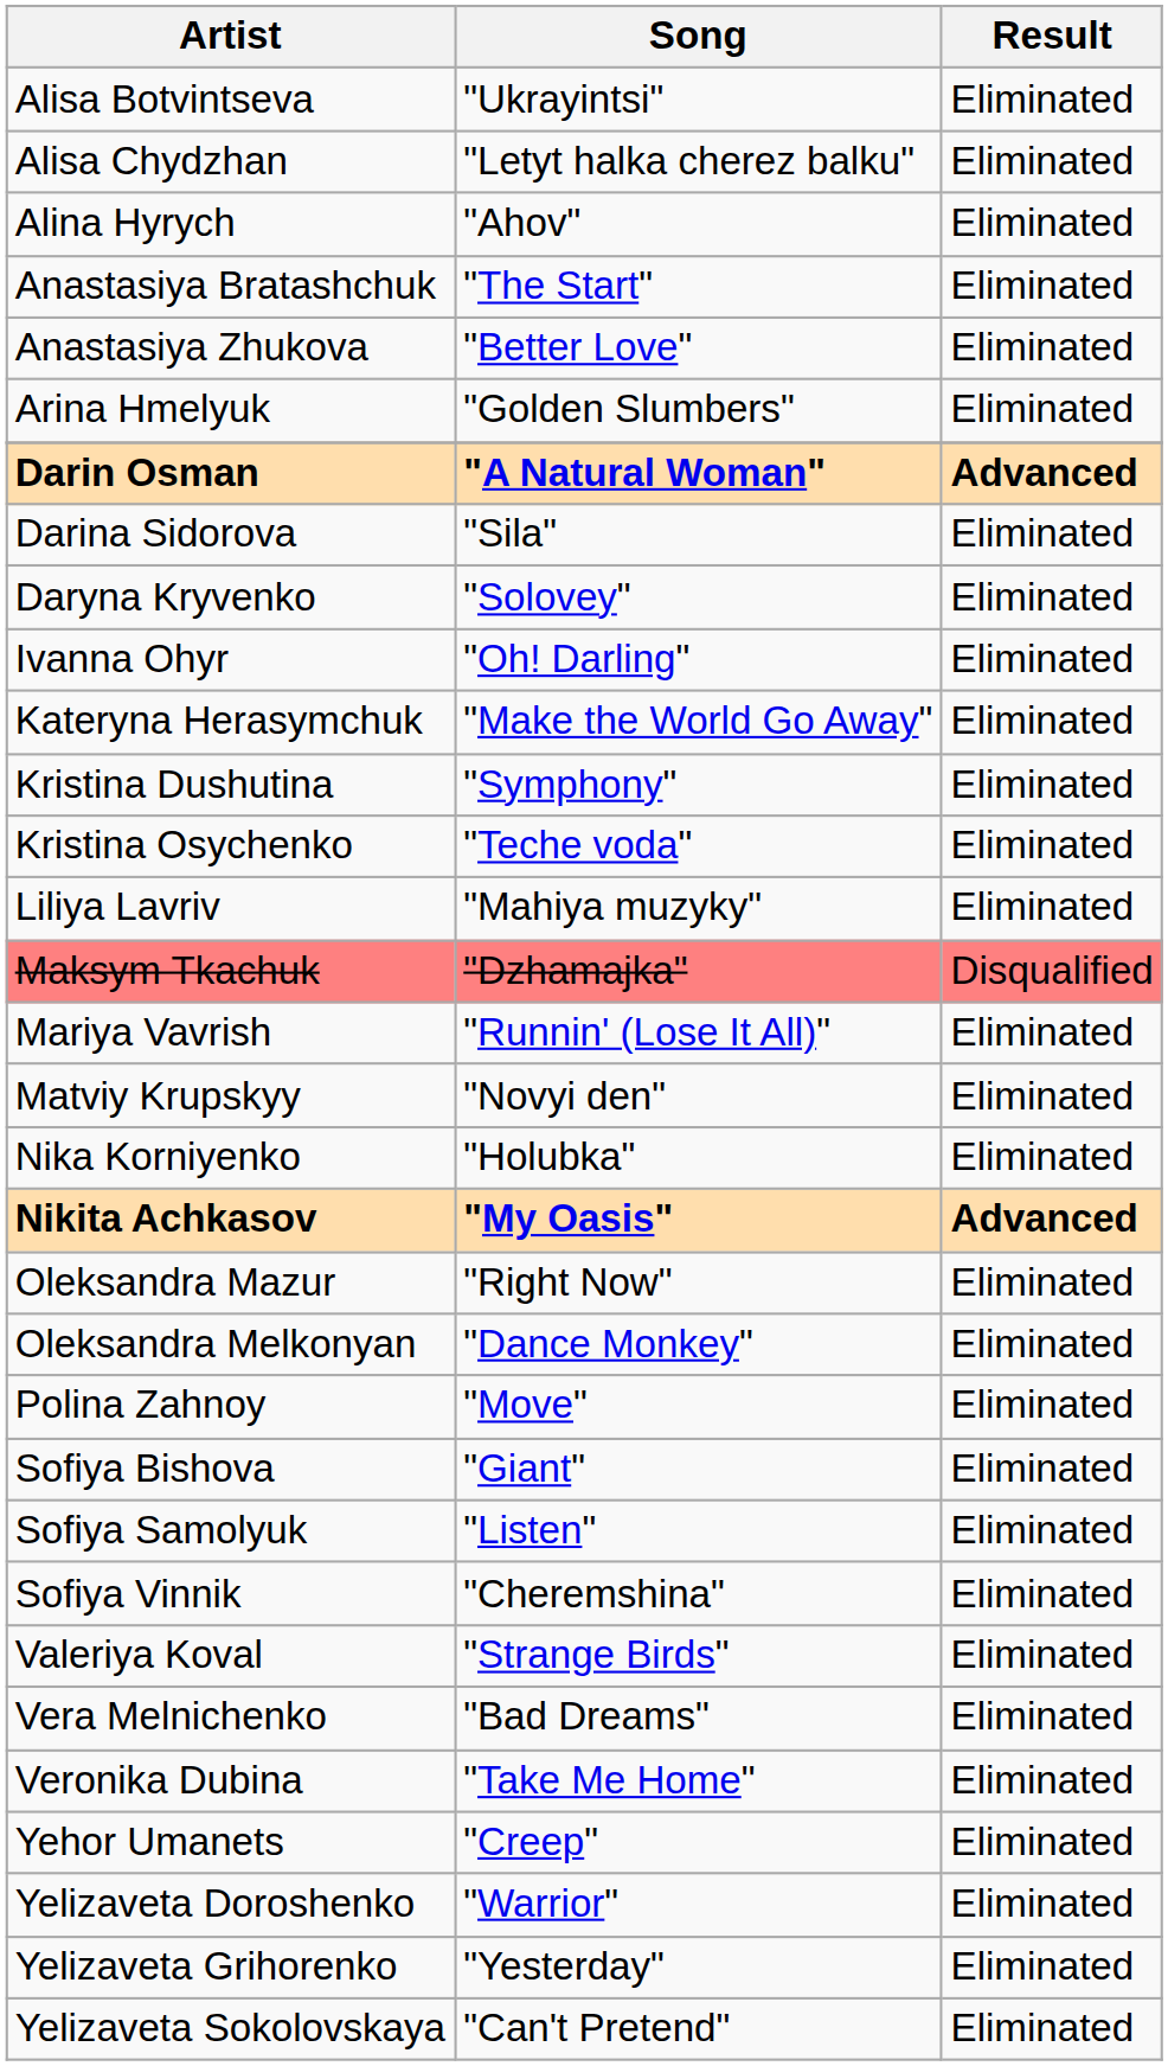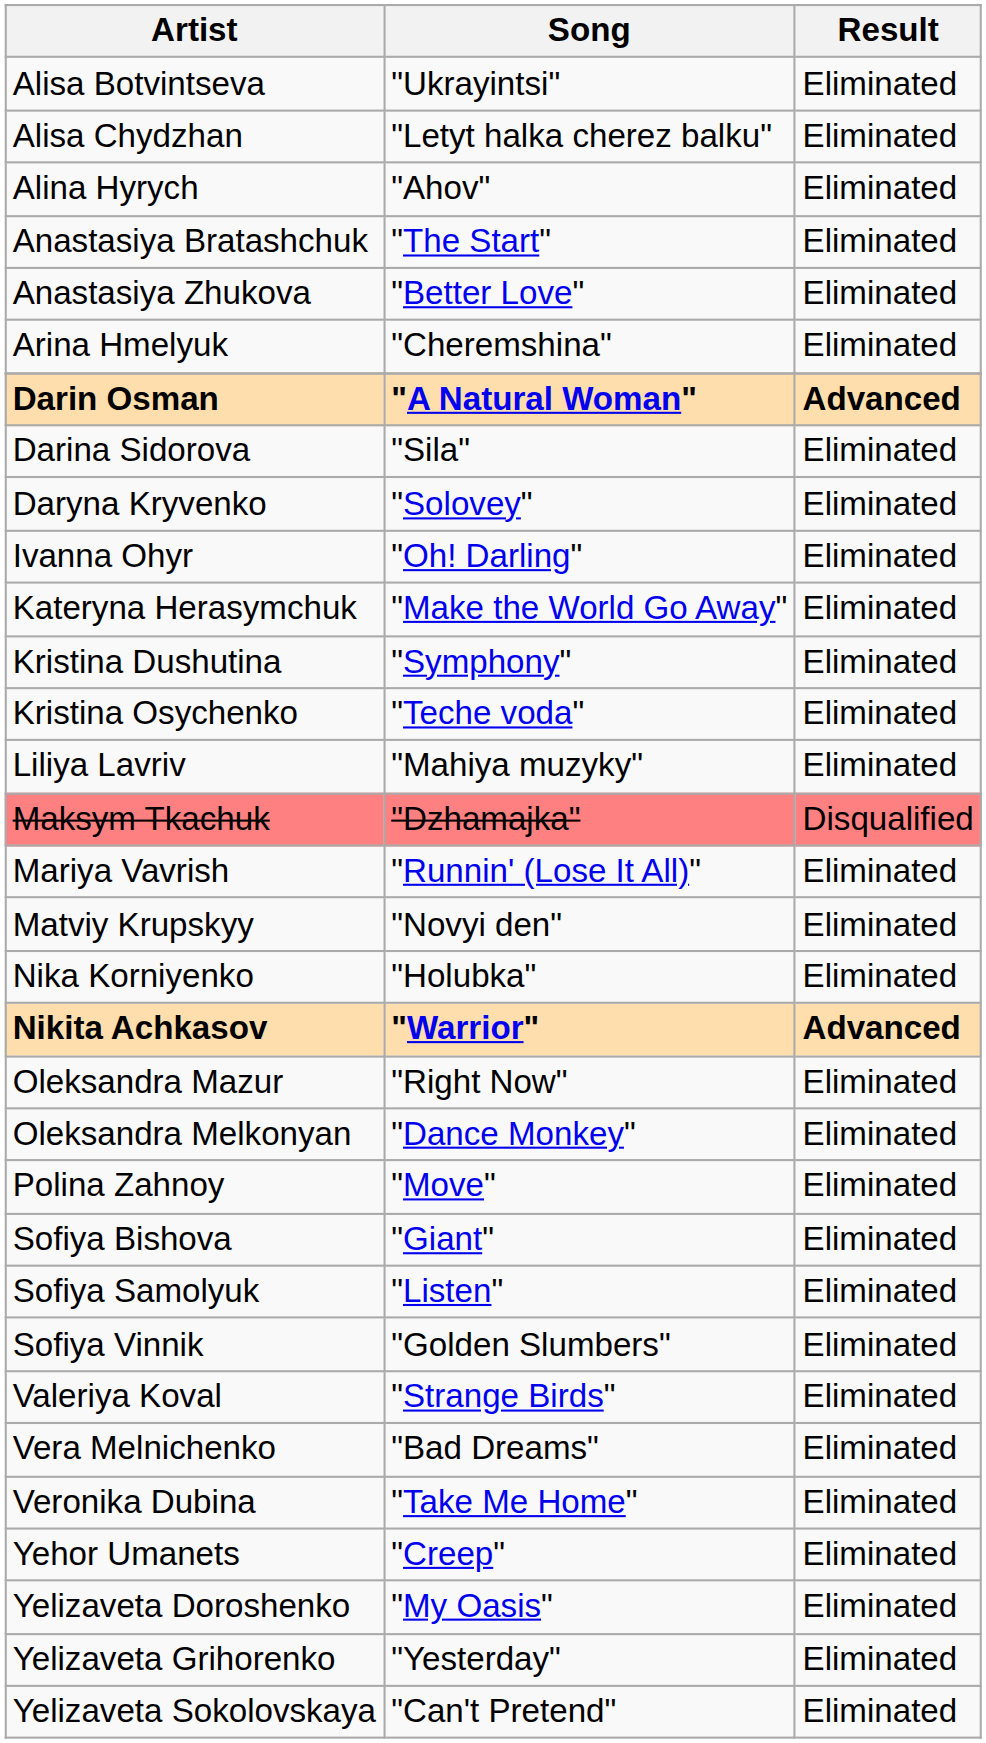 <table class="wikitable collapsible collapsed" style="margin: 1em auto 1em auto;">
 <tr>
 <th>Artist</th>
 <th>Song</th>
 <th>Result</th>
 </tr>
 <tr>
 <td>Alisa Botvintseva</td>
 <td>"Ukrayintsi" </td>
 <td>Eliminated</td>
 </tr>
 <tr>
 <td>Alisa Chydzhan</td>
 <td>"Letyt halka cherez balku" </td>
 <td>Eliminated</td>
 </tr>
 <tr>
 <td>Alina Hyrych</td>
 <td>"Ahov" </td>
 <td>Eliminated</td>
 </tr>
 <tr>
 <td>Anastasiya Bratashchuk</td>
 <td>"<a href='#'>The Start</a>"</td>
 <td>Eliminated</td>
 </tr>
 <tr>
 <td>Anastasiya Zhukova</td>
 <td>"<a href='#'>Better Love</a>"</td>
 <td>Eliminated</td>
 </tr>
 <tr>
 <td>Arina Hmelyuk</td>
-<td>"Golden Slumbers"</td>
+<td>"Cheremshina" </td>
 <td>Eliminated</td>
 </tr>
 <tr>
 </tr>
 <tr style="font-weight:bold; background:#FFDEAD;">
 <td>Darin Osman</td>
 <td>"<a href='#'>A Natural Woman</a>"</td>
 <td>Advanced</td>
 </tr>
 <tr>
 <td>Darina Sidorova</td>
 <td>"Sila" </td>
 <td>Eliminated</td>
 </tr>
 <tr>
 <td>Daryna Kryvenko</td>
 <td>"<a href='#'>Solovey</a>" </td>
 <td>Eliminated</td>
 </tr>
 <tr>
 <td>Ivanna Ohyr</td>
 <td>"<a href='#'>Oh! Darling</a>"</td>
 <td>Eliminated</td>
 </tr>
 <tr>
 <td>Kateryna Herasymchuk</td>
 <td>"<a href='#'>Make the World Go Away</a>"</td>
 <td>Eliminated</td>
 </tr>
 <tr>
 <td>Kristina Dushutina</td>
 <td>"<a href='#'>Symphony</a>"</td>
 <td>Eliminated</td>
 </tr>
 <tr>
 <td>Kristina Osychenko</td>
 <td>"<a href='#'>Teche voda</a>" </td>
 <td>Eliminated</td>
 </tr>
 <tr>
 <td>Liliya Lavriv</td>
 <td>"Mahiya muzyky" </td>
 <td>Eliminated</td>
 </tr>
 <tr style="background:#FE8080">
 <td><s>Maksym Tkachuk</s></td>
 <td><s>"Dzhamajka" </s></td>
 <td>Disqualified</td>
 </tr>
 <tr>
 <td>Mariya Vavrish</td>
 <td>"<a href='#'>Runnin' (Lose It All)</a>"</td>
 <td>Eliminated</td>
 </tr>
 <tr>
 <td>Matviy Krupskyy</td>
 <td>"Novyi den" </td>
 <td>Eliminated</td>
 </tr>
 <tr>
 <td>Nika Korniyenko</td>
 <td>"Holubka" </td>
 <td>Eliminated</td>
 </tr>
 <tr style="font-weight:bold; background:#FFDEAD;">
 <td>Nikita Achkasov</td>
-<td>"<a href='#'>My Oasis</a>"</td>
+<td>"<a href='#'>Warrior</a>"</td>
 <td>Advanced</td>
 </tr>
 <tr>
 <td>Oleksandra Mazur</td>
 <td>"Right Now"</td>
 <td>Eliminated</td>
 </tr>
 <tr>
 <td>Oleksandra Melkonyan</td>
 <td>"<a href='#'>Dance Monkey</a>"</td>
 <td>Eliminated</td>
 </tr>
 <tr>
 <td>Polina Zahnoy</td>
 <td>"<a href='#'>Move</a>"</td>
 <td>Eliminated</td>
 </tr>
 <tr>
 <td>Sofiya Bishova</td>
 <td>"<a href='#'>Giant</a>"</td>
 <td>Eliminated</td>
 </tr>
 <tr>
 <td>Sofiya Samolyuk</td>
 <td>"<a href='#'>Listen</a>"</td>
 <td>Eliminated</td>
 </tr>
 <tr>
 <td>Sofiya Vinnik</td>
-<td>"Cheremshina" </td>
+<td>"Golden Slumbers"</td>
 <td>Eliminated</td>
 </tr>
 <tr>
 <td>Valeriya Koval</td>
 <td>"<a href='#'>Strange Birds</a>"</td>
 <td>Eliminated</td>
 </tr>
 <tr>
 <td>Vera Melnichenko</td>
 <td>"Bad Dreams"</td>
 <td>Eliminated</td>
 </tr>
 <tr>
 <td>Veronika Dubina</td>
 <td>"<a href='#'>Take Me Home</a>"</td>
 <td>Eliminated</td>
 </tr>
 <tr>
 <td>Yehor Umanets</td>
 <td>"<a href='#'>Creep</a>"</td>
 <td>Eliminated</td>
 </tr>
 <tr>
 <td>Yelizaveta Doroshenko</td>
-<td>"<a href='#'>Warrior</a>"</td>
+<td>"<a href='#'>My Oasis</a>"</td>
 <td>Eliminated</td>
 </tr>
 <tr>
 <td>Yelizaveta Grihorenko</td>
 <td>"Yesterday"</td>
 <td>Eliminated</td>
 </tr>
 <tr>
 <td>Yelizaveta Sokolovskaya</td>
 <td>"Can't Pretend"</td>
 <td>Eliminated</td>
 </tr>
 </table>
